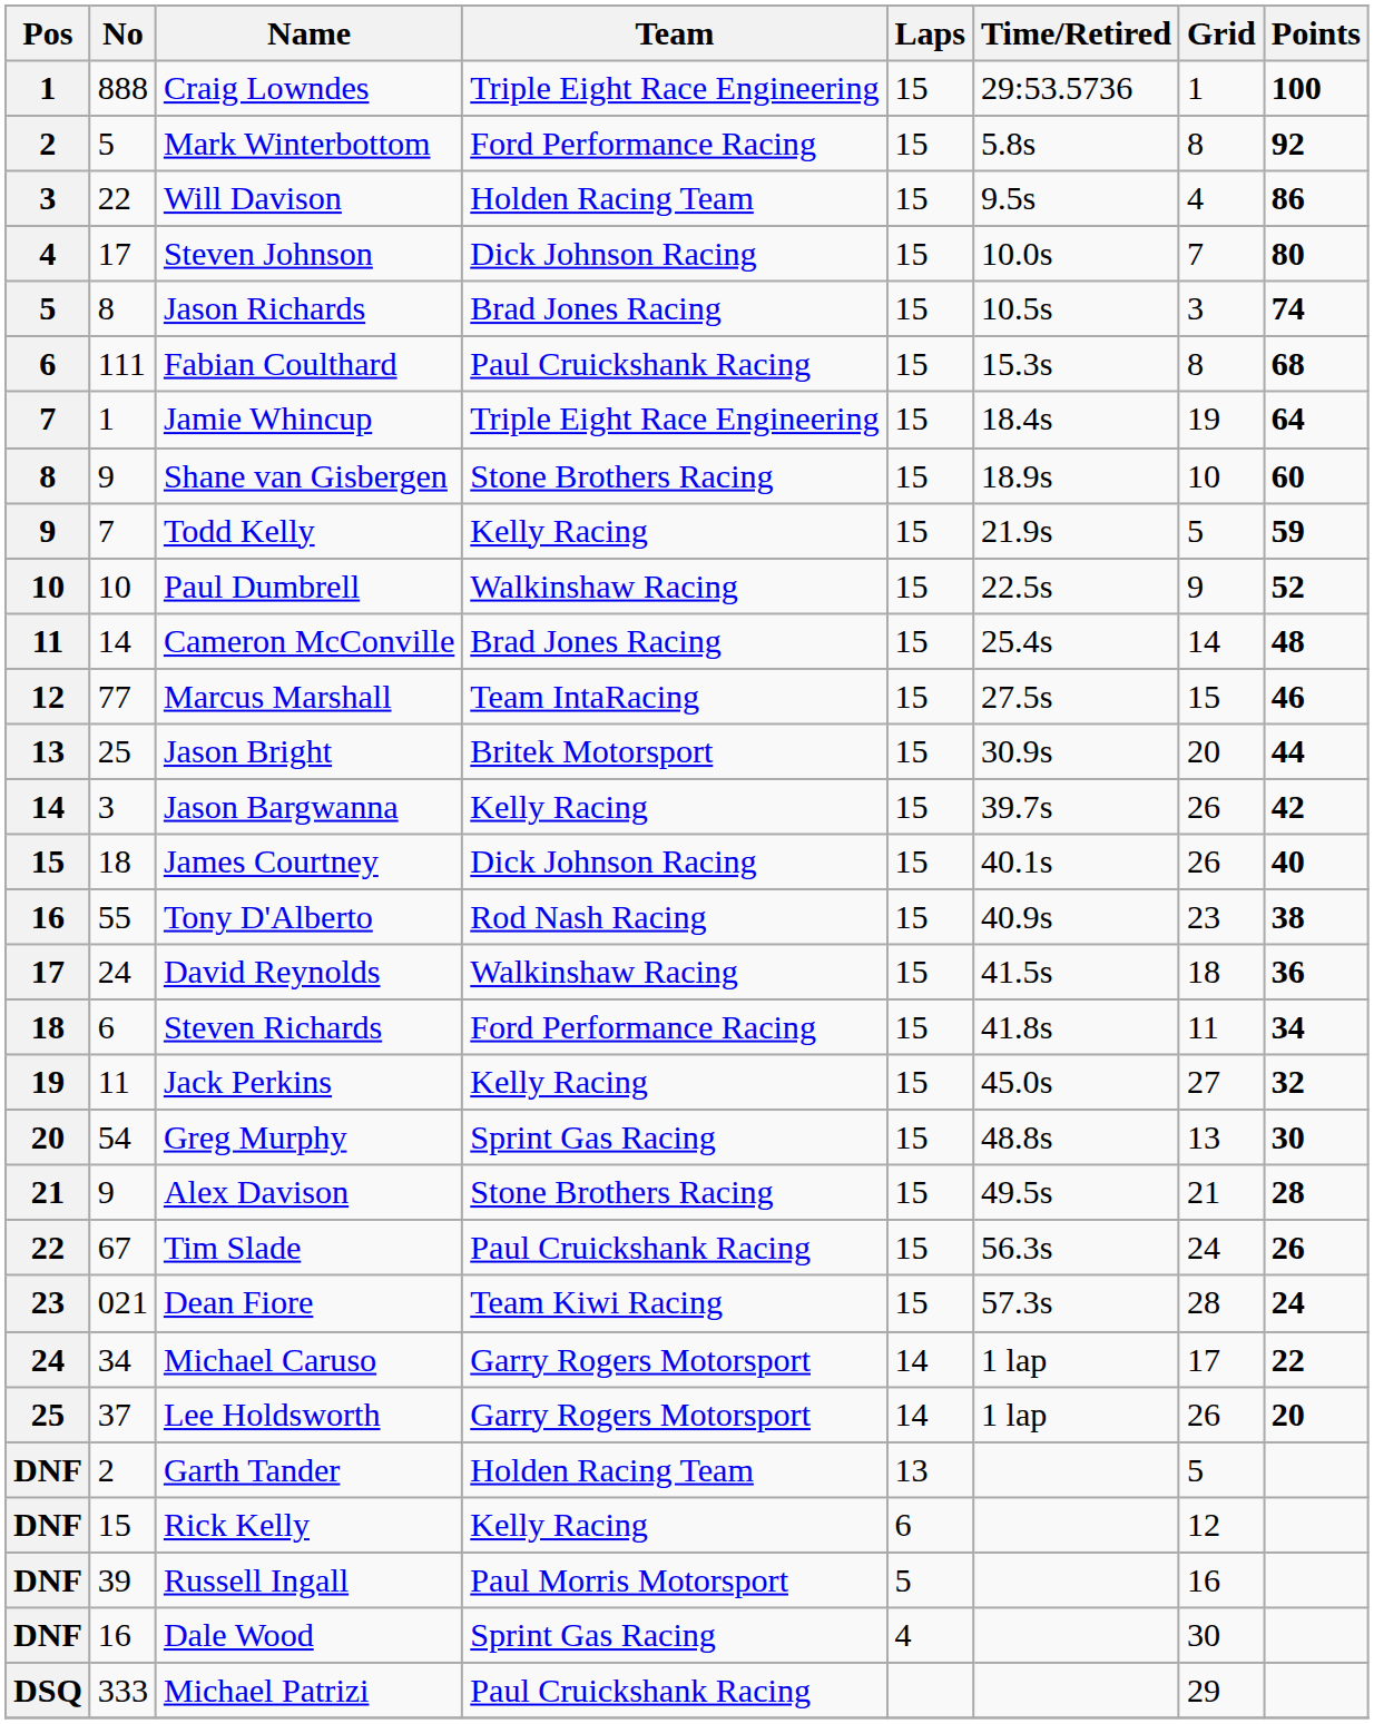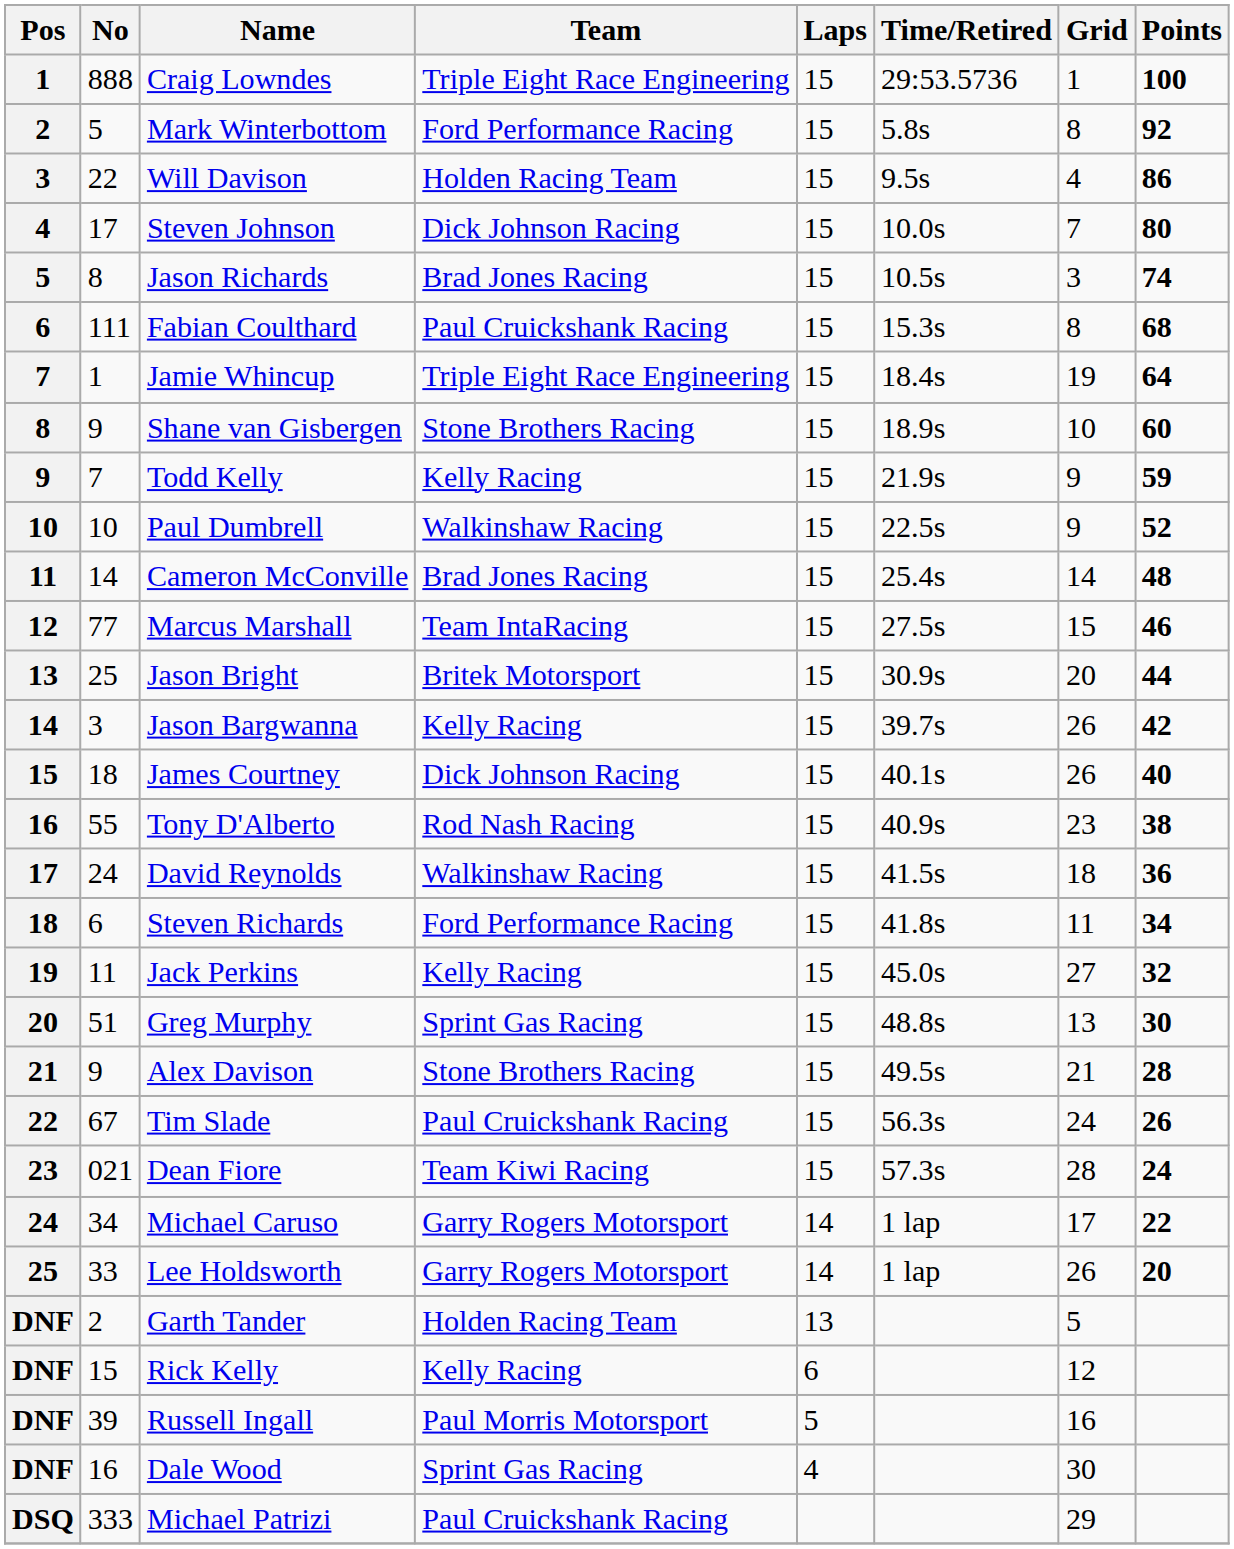 <table class="wikitable" style="font-size: 95%;">
 <tr>
 <th>Pos</th>
 <th>No</th>
 <th>Name</th>
 <th>Team</th>
 <th>Laps</th>
 <th>Time/Retired</th>
 <th>Grid</th>
 <th>Points</th>
 </tr>
 <tr>
 <th>1</th>
 <td>888</td>
 <td><a href='#'>Craig Lowndes</a></td>
 <td><a href='#'>Triple Eight Race Engineering</a></td>
 <td>15</td>
 <td>29:53.5736</td>
 <td>1</td>
 <td><strong>100</strong></td>
 </tr>
 <tr>
 <th>2</th>
 <td>5</td>
 <td><a href='#'>Mark Winterbottom</a></td>
 <td><a href='#'>Ford Performance Racing</a></td>
 <td>15</td>
 <td>5.8s</td>
 <td>8</td>
 <td><strong>92</strong></td>
 </tr>
 <tr>
 <th>3</th>
 <td>22</td>
 <td><a href='#'>Will Davison</a></td>
 <td><a href='#'>Holden Racing Team</a></td>
 <td>15</td>
 <td>9.5s</td>
 <td>4</td>
 <td><strong>86</strong></td>
 </tr>
 <tr>
 <th>4</th>
 <td>17</td>
 <td><a href='#'>Steven Johnson</a></td>
 <td><a href='#'>Dick Johnson Racing</a></td>
 <td>15</td>
 <td>10.0s</td>
 <td>7</td>
 <td><strong>80</strong></td>
 </tr>
 <tr>
 <th>5</th>
 <td>8</td>
 <td><a href='#'>Jason Richards</a></td>
 <td><a href='#'>Brad Jones Racing</a></td>
 <td>15</td>
 <td>10.5s</td>
 <td>3</td>
 <td><strong>74</strong></td>
 </tr>
 <tr>
 <th>6</th>
 <td>111</td>
 <td><a href='#'>Fabian Coulthard</a></td>
 <td><a href='#'>Paul Cruickshank Racing</a></td>
 <td>15</td>
 <td>15.3s</td>
 <td>8</td>
 <td><strong>68</strong></td>
 </tr>
 <tr>
 <th>7</th>
 <td>1</td>
 <td><a href='#'>Jamie Whincup</a></td>
 <td><a href='#'>Triple Eight Race Engineering</a></td>
 <td>15</td>
 <td>18.4s</td>
 <td>19</td>
 <td><strong>64</strong></td>
 </tr>
 <tr>
 <th>8</th>
 <td>9</td>
 <td><a href='#'>Shane van Gisbergen</a></td>
 <td><a href='#'>Stone Brothers Racing</a></td>
 <td>15</td>
 <td>18.9s</td>
 <td>10</td>
 <td><strong>60</strong></td>
 </tr>
 <tr>
 <th>9</th>
 <td>7</td>
 <td><a href='#'>Todd Kelly</a></td>
 <td><a href='#'>Kelly Racing</a></td>
 <td>15</td>
 <td>21.9s</td>
-<td>5</td>
+<td>9</td>
 <td><strong>59</strong></td>
 </tr>
 <tr>
 <th>10</th>
 <td>10</td>
 <td><a href='#'>Paul Dumbrell</a></td>
 <td><a href='#'>Walkinshaw Racing</a></td>
 <td>15</td>
 <td>22.5s</td>
 <td>9</td>
 <td><strong>52</strong></td>
 </tr>
 <tr>
 <th>11</th>
 <td>14</td>
 <td><a href='#'>Cameron McConville</a></td>
 <td><a href='#'>Brad Jones Racing</a></td>
 <td>15</td>
 <td>25.4s</td>
 <td>14</td>
 <td><strong>48</strong></td>
 </tr>
 <tr>
 <th>12</th>
 <td>77</td>
 <td><a href='#'>Marcus Marshall</a></td>
 <td><a href='#'>Team IntaRacing</a></td>
 <td>15</td>
 <td>27.5s</td>
 <td>15</td>
 <td><strong>46</strong></td>
 </tr>
 <tr>
 <th>13</th>
 <td>25</td>
 <td><a href='#'>Jason Bright</a></td>
 <td><a href='#'>Britek Motorsport</a></td>
 <td>15</td>
 <td>30.9s</td>
 <td>20</td>
 <td><strong>44</strong></td>
 </tr>
 <tr>
 <th>14</th>
 <td>3</td>
 <td><a href='#'>Jason Bargwanna</a></td>
 <td><a href='#'>Kelly Racing</a></td>
 <td>15</td>
 <td>39.7s</td>
 <td>26</td>
 <td><strong>42</strong></td>
 </tr>
 <tr>
 <th>15</th>
 <td>18</td>
 <td><a href='#'>James Courtney</a></td>
 <td><a href='#'>Dick Johnson Racing</a></td>
 <td>15</td>
 <td>40.1s</td>
 <td>26</td>
 <td><strong>40</strong></td>
 </tr>
 <tr>
 <th>16</th>
 <td>55</td>
 <td><a href='#'>Tony D'Alberto</a></td>
 <td><a href='#'>Rod Nash Racing</a></td>
 <td>15</td>
 <td>40.9s</td>
 <td>23</td>
 <td><strong>38</strong></td>
 </tr>
 <tr>
 <th>17</th>
 <td>24</td>
 <td><a href='#'>David Reynolds</a></td>
 <td><a href='#'>Walkinshaw Racing</a></td>
 <td>15</td>
 <td>41.5s</td>
 <td>18</td>
 <td><strong>36</strong></td>
 </tr>
 <tr>
 <th>18</th>
 <td>6</td>
 <td><a href='#'>Steven Richards</a></td>
 <td><a href='#'>Ford Performance Racing</a></td>
 <td>15</td>
 <td>41.8s</td>
 <td>11</td>
 <td><strong>34</strong></td>
 </tr>
 <tr>
 <th>19</th>
 <td>11</td>
 <td><a href='#'>Jack Perkins</a></td>
 <td><a href='#'>Kelly Racing</a></td>
 <td>15</td>
 <td>45.0s</td>
 <td>27</td>
 <td><strong>32</strong></td>
 </tr>
 <tr>
 <th>20</th>
-<td>54</td>
+<td>51</td>
 <td><a href='#'>Greg Murphy</a></td>
 <td><a href='#'>Sprint Gas Racing</a></td>
 <td>15</td>
 <td>48.8s</td>
 <td>13</td>
 <td><strong>30</strong></td>
 </tr>
 <tr>
 <th>21</th>
 <td>9</td>
 <td><a href='#'>Alex Davison</a></td>
 <td><a href='#'>Stone Brothers Racing</a></td>
 <td>15</td>
 <td>49.5s</td>
 <td>21</td>
 <td><strong>28</strong></td>
 </tr>
 <tr>
 <th>22</th>
 <td>67</td>
 <td><a href='#'>Tim Slade</a></td>
 <td><a href='#'>Paul Cruickshank Racing</a></td>
 <td>15</td>
 <td>56.3s</td>
 <td>24</td>
 <td><strong>26</strong></td>
 </tr>
 <tr>
 <th>23</th>
 <td>021</td>
 <td><a href='#'>Dean Fiore</a></td>
 <td><a href='#'>Team Kiwi Racing</a></td>
 <td>15</td>
 <td>57.3s</td>
 <td>28</td>
 <td><strong>24</strong></td>
 </tr>
 <tr>
 <th>24</th>
 <td>34</td>
 <td><a href='#'>Michael Caruso</a></td>
 <td><a href='#'>Garry Rogers Motorsport</a></td>
 <td>14</td>
 <td>1 lap</td>
 <td>17</td>
 <td><strong>22</strong></td>
 </tr>
 <tr>
 <th>25</th>
-<td>37</td>
+<td>33</td>
 <td><a href='#'>Lee Holdsworth</a></td>
 <td><a href='#'>Garry Rogers Motorsport</a></td>
 <td>14</td>
 <td>1 lap</td>
 <td>26</td>
 <td><strong>20</strong></td>
 </tr>
 <tr>
 <th>DNF</th>
 <td>2</td>
 <td><a href='#'>Garth Tander</a></td>
 <td><a href='#'>Holden Racing Team</a></td>
 <td>13</td>
 <td></td>
 <td>5</td>
 <td></td>
 </tr>
 <tr>
 <th>DNF</th>
 <td>15</td>
 <td><a href='#'>Rick Kelly</a></td>
 <td><a href='#'>Kelly Racing</a></td>
 <td>6</td>
 <td></td>
 <td>12</td>
 <td></td>
 </tr>
 <tr>
 <th>DNF</th>
 <td>39</td>
 <td><a href='#'>Russell Ingall</a></td>
 <td><a href='#'>Paul Morris Motorsport</a></td>
 <td>5</td>
 <td></td>
 <td>16</td>
 <td></td>
 </tr>
 <tr>
 <th>DNF</th>
 <td>16</td>
 <td><a href='#'>Dale Wood</a></td>
 <td><a href='#'>Sprint Gas Racing</a></td>
 <td>4</td>
 <td></td>
 <td>30</td>
 <td></td>
 </tr>
 <tr>
 <th>DSQ</th>
 <td>333</td>
 <td><a href='#'>Michael Patrizi</a></td>
 <td><a href='#'>Paul Cruickshank Racing</a></td>
 <td></td>
 <td></td>
 <td>29</td>
 <td></td>
 </tr>
 <tr>
 </tr>
 </table>
